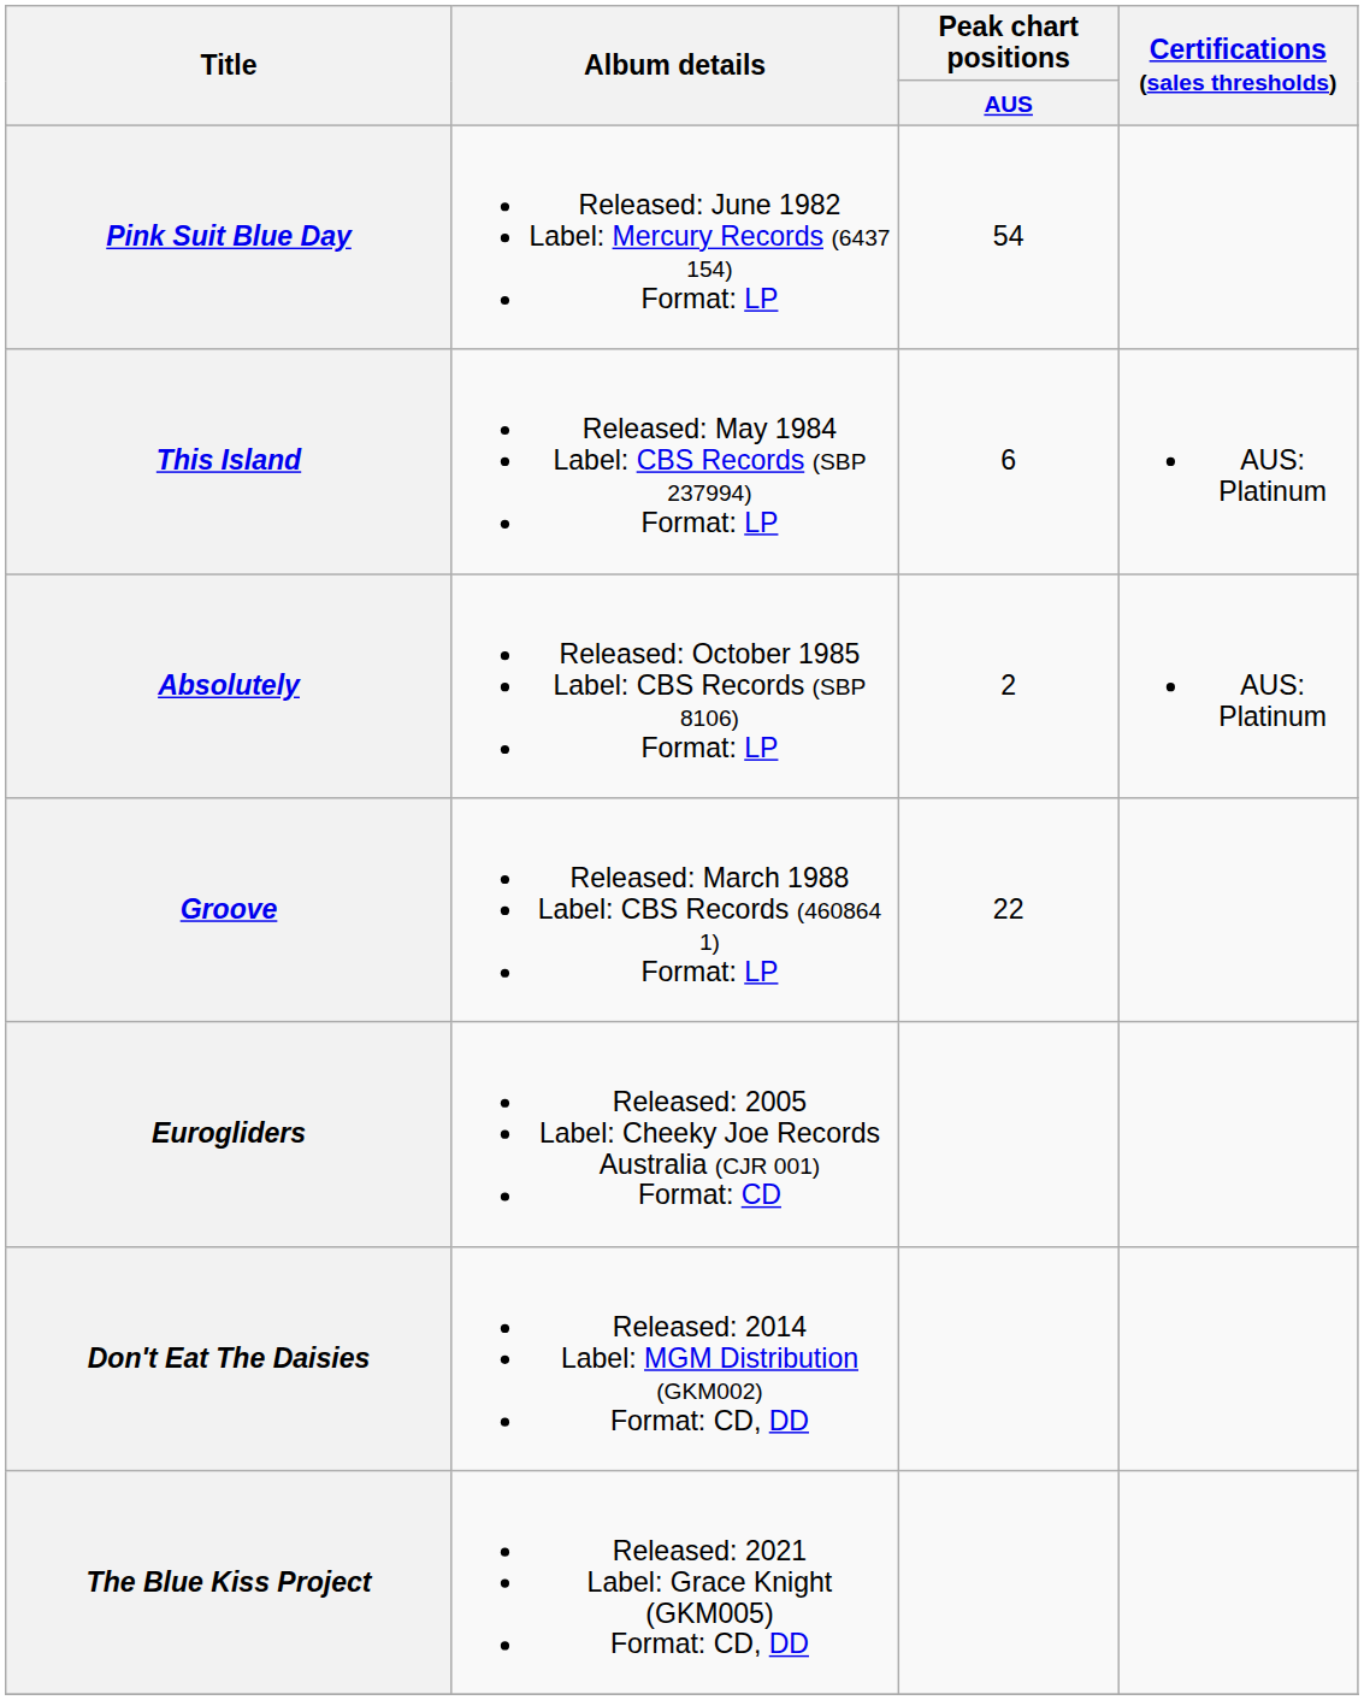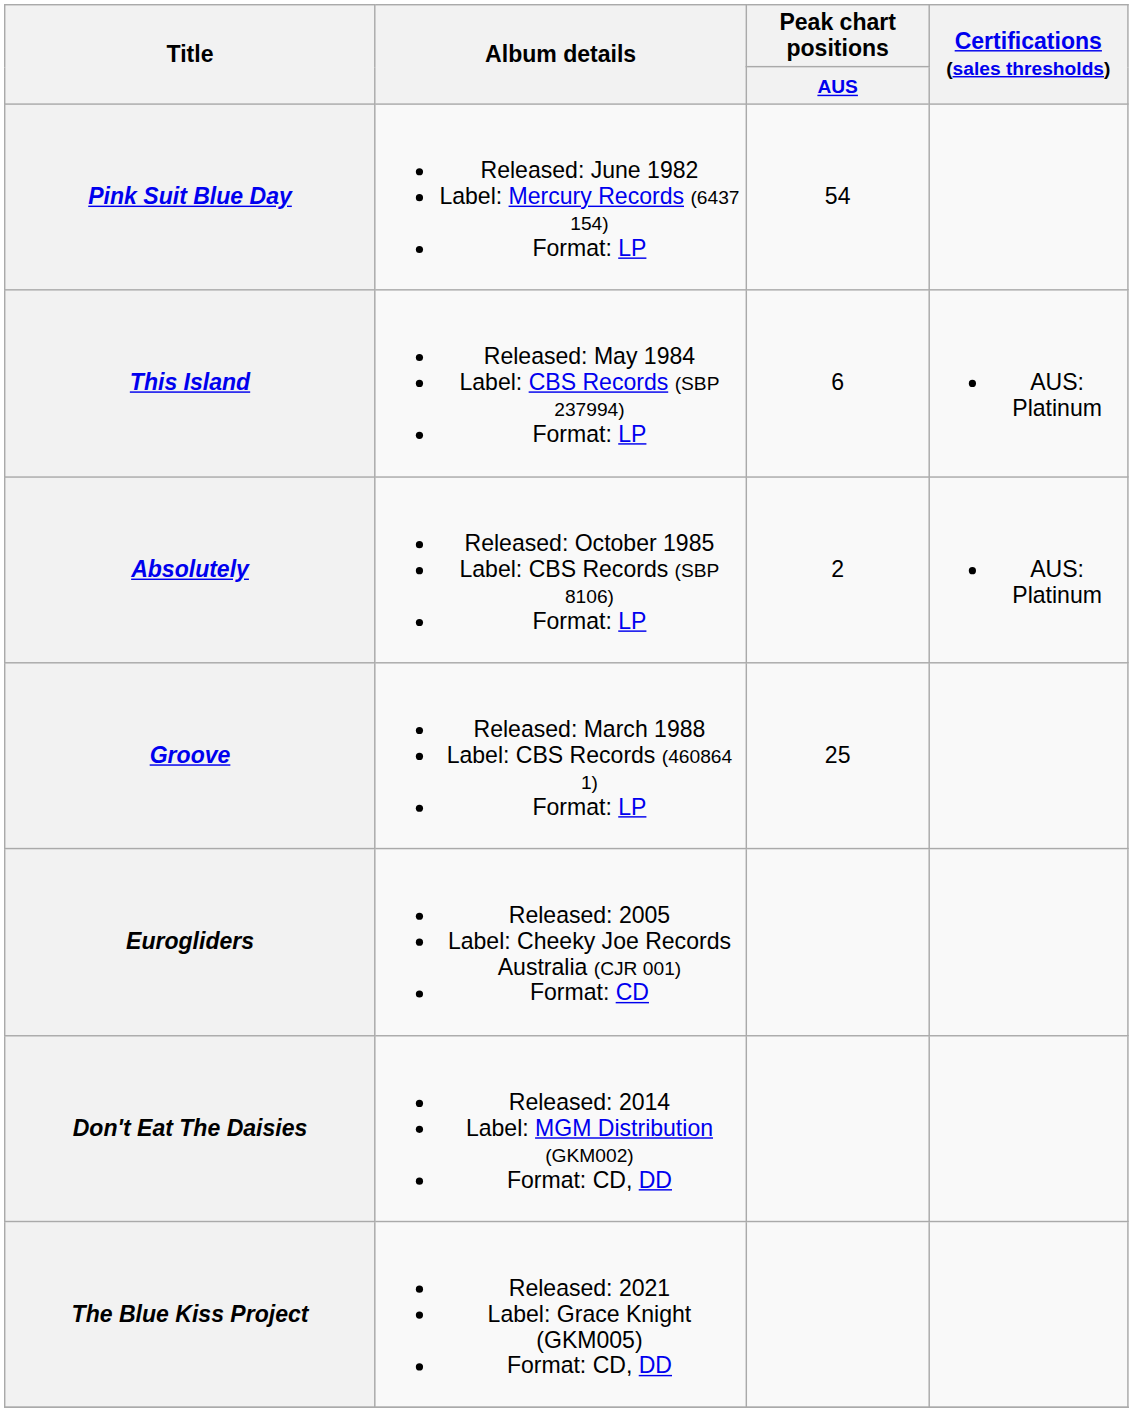 <table class="wikitable plainrowheaders" style="text-align:center;" border="1">
 <tr>
 <th rowspan="2" width="250px">Title</th>
 <th rowspan="2" width="250px">Album details</th>
 <th colspan="1" width="120px">Peak chart positions</th>
 <th rowspan="2" width="130"><a href='#'>Certifications</a><br><small>(<a href='#'>sales thresholds</a>)</small></th>
 </tr>
 <tr>
 <th width="30px"><small><a href='#'>AUS</a><br></small></th>
 </tr>
 <tr>
 <th scope="row"><em><a href='#'>Pink Suit Blue Day</a></em></th>
 <td><br><ul><li>Released: June 1982</li><li>Label: <a href='#'>Mercury Records</a> <small>(6437 154)</small></li><li>Format: <a href='#'>LP</a></li></ul></td>
 <td style="text-align:center;">54</td>
 <td></td>
 </tr>
 <tr>
 <th scope="row"><em><a href='#'>This Island</a></em></th>
 <td><br><ul><li>Released: May 1984</li><li>Label: <a href='#'>CBS Records</a> <small>(SBP 237994)</small></li><li>Format: <a href='#'>LP</a></li></ul></td>
 <td style="text-align:center;">6</td>
 <td><br><ul><li>AUS: Platinum</li></ul></td>
 </tr>
 <tr>
 <th scope="row"><em><a href='#'>Absolutely</a></em></th>
 <td><br><ul><li>Released: October 1985</li><li>Label: CBS Records <small>(SBP 8106)</small></li><li>Format: <a href='#'>LP</a></li></ul></td>
 <td style="text-align:center;">2</td>
 <td><br><ul><li>AUS: Platinum</li></ul></td>
 </tr>
 <tr>
 <th scope="row"><em><a href='#'>Groove</a></em></th>
 <td><br><ul><li>Released: March 1988</li><li>Label: CBS Records <small>(460864 1)</small></li><li>Format: <a href='#'>LP</a></li></ul></td>
-<td style="text-align:center;">22</td>
+<td style="text-align:center;">25</td>
 <td></td>
 </tr>
 <tr>
 <th scope="row"><em>Eurogliders</em></th>
 <td><br><ul><li>Released: 2005</li><li>Label: Cheeky Joe Records Australia <small>(CJR 001)</small></li><li>Format: <a href='#'>CD</a></li></ul></td>
 <td></td>
 <td></td>
 </tr>
 <tr>
 <th scope="row"><em>Don't Eat The Daisies</em></th>
 <td><br><ul><li>Released: 2014</li><li>Label: <a href='#'>MGM Distribution</a> <small>(GKM002)</small></li><li>Format: CD, <a href='#'>DD</a></li></ul></td>
 <td></td>
 <td></td>
 </tr>
 <tr>
 <th scope="row"><em>The Blue Kiss Project</em></th>
 <td><br><ul><li>Released: 2021</li><li>Label: Grace Knight (GKM005)</li><li>Format: CD, <a href='#'>DD</a></li></ul></td>
 <td></td>
 <td></td>
 </tr>
 <tr>
 </tr>
 </table>
